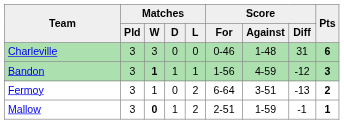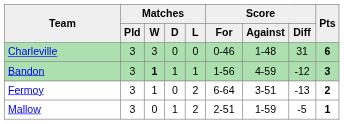 <table style=border-collapse:collapse border=1 cellspacing=0 cellpadding=5>
 <tr align=center bgcolor=#efefef>
 <th rowspan=2 width=165>Team</th>
 <th colspan=4>Matches</th>
 <th colspan=3>Score</th>
 <th rowspan=2width=20>Pts</th>
 </tr>
 <tr align=center bgcolor=#efefef>
 <th width=20>Pld</th>
 <th width=20>W</th>
 <th width=20>D</th>
 <th width=20>L</th>
 <th width=45>For</th>
 <th width=45>Against</th>
 <th width=30>Diff</th>
 </tr>
 <tr align=center  style="background:#ACE1AF;">
 <td style="text-align:left;"><a href='#'>Charleville</a></td>
 <td>3</td>
 <td>3</td>
 <td>0</td>
 <td>0</td>
 <td>0-46</td>
 <td>1-48</td>
 <td>31</td>
 <td><strong>6</strong></td>
 </tr>
 <tr align=center style="background:#ACE1AF;">
 <td style="text-align:left;"><a href='#'>Bandon</a></td>
 <td>3</td>
 <td><strong>1</strong></td>
 <td>1</td>
 <td>1</td>
 <td>1-56</td>
 <td>4-59</td>
 <td>-12</td>
 <td><strong>3</strong></td>
 </tr>
 <tr align=center>
 <td style="text-align:left;"><a href='#'>Fermoy</a></td>
 <td>3</td>
 <td>1</td>
 <td>0</td>
 <td>2</td>
 <td>6-64</td>
 <td>3-51</td>
 <td>-13</td>
 <td><strong>2</strong></td>
 </tr>
 <tr align=center>
 <td style="text-align:left;"><a href='#'>Mallow</a></td>
 <td>3</td>
-<td><strong>0</strong></td>
+<td>0</td>
 <td>1</td>
 <td>2</td>
 <td>2-51</td>
 <td>1-59</td>
-<td>-1</td>
+<td>-5</td>
 <td><strong>1</strong></td>
 </tr>
 </table>
